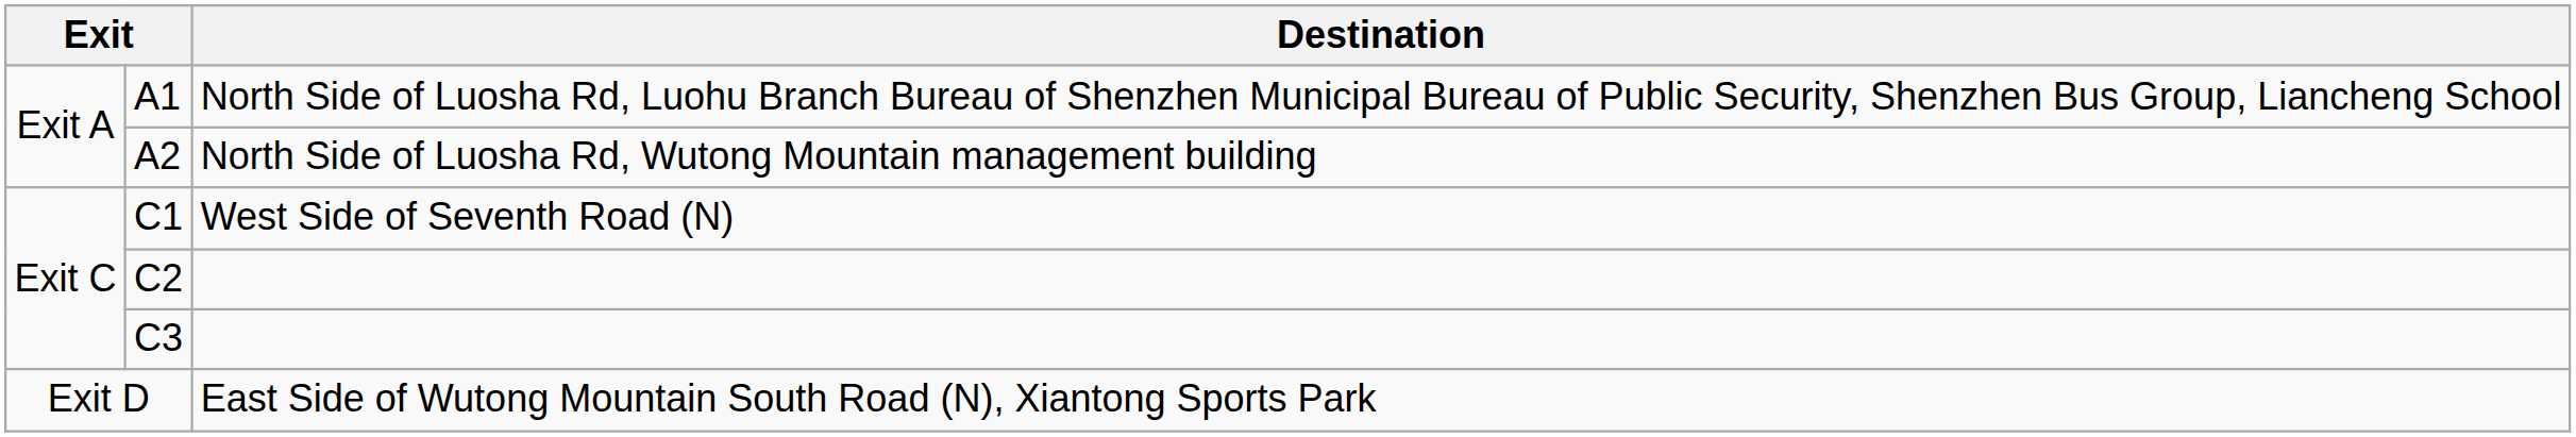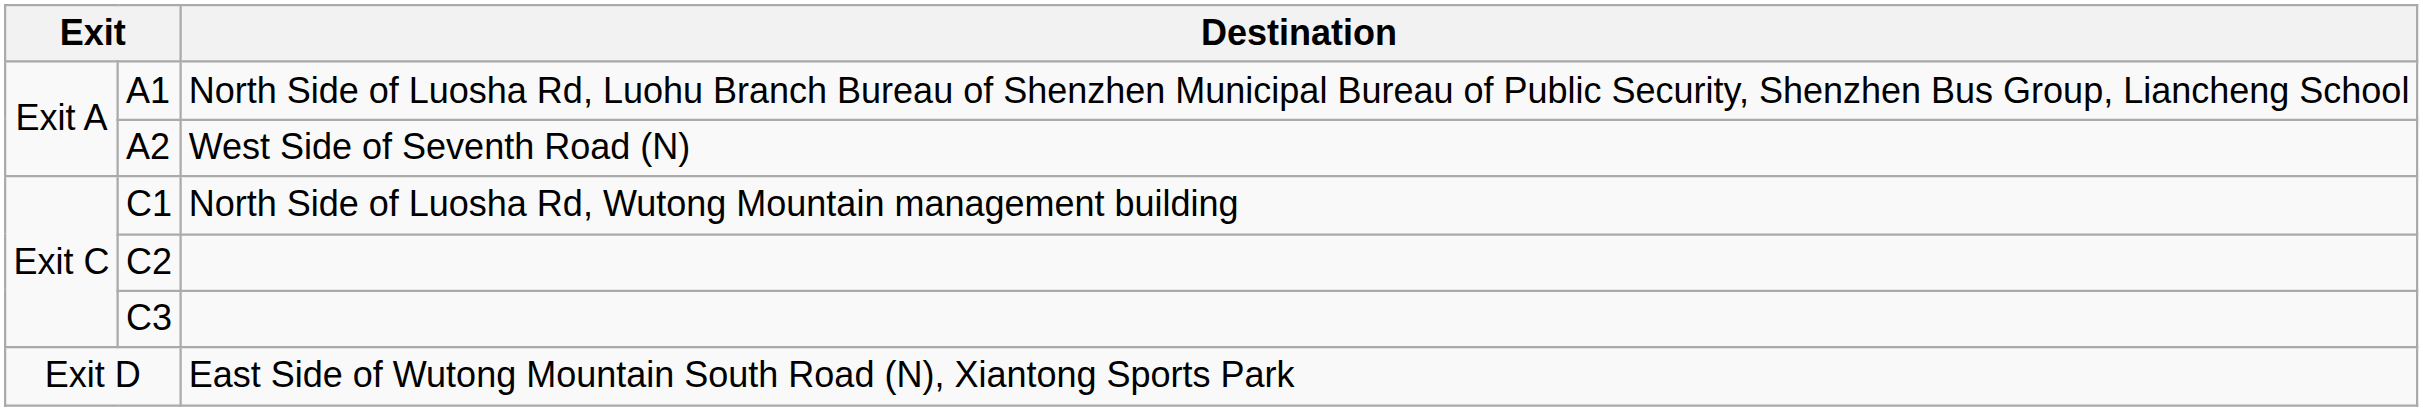 <table class="wikitable">
 <tr>
 <th style="width:70px" colspan="2">Exit</th>
 <th>Destination</th>
 </tr>
 <tr>
 <td align="center" rowspan="2">Exit A</td>
 <td>A1</td>
 <td>North Side of Luosha Rd, Luohu Branch Bureau of Shenzhen Municipal Bureau of Public Security, Shenzhen Bus Group, Liancheng School</td>
 </tr>
 <tr>
 <td>A2</td>
-<td>North Side of Luosha Rd, Wutong Mountain management building</td>
+<td>West Side of Seventh Road (N)</td>
 </tr>
 <tr>
 <td align="center" rowspan="3">Exit C</td>
 <td>C1</td>
-<td>West Side of Seventh Road (N)</td>
+<td>North Side of Luosha Rd, Wutong Mountain management building</td>
 </tr>
 <tr>
 <td>C2</td>
 <td></td>
 </tr>
 <tr>
 <td>C3</td>
 <td></td>
 </tr>
 <tr>
 <td align="center" colspan="2">Exit D</td>
 <td>East Side of Wutong Mountain South Road (N), Xiantong Sports Park</td>
 </tr>
 </table>
